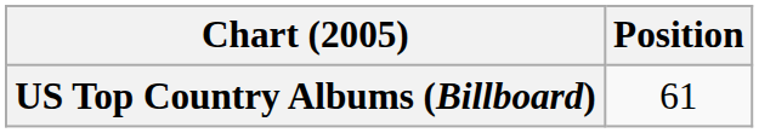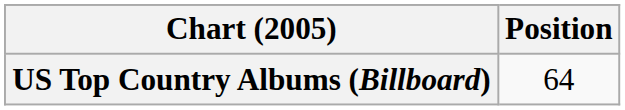 <table class="wikitable plainrowheaders" style="text-align:center">
 <tr>
 <th scope="col">Chart (2005)</th>
 <th scope="col">Position</th>
 </tr>
 <tr>
 <th scope="row">US Top Country Albums (<em>Billboard</em>)</th>
-<td>61</td>
+<td>64</td>
 </tr>
 </table>
